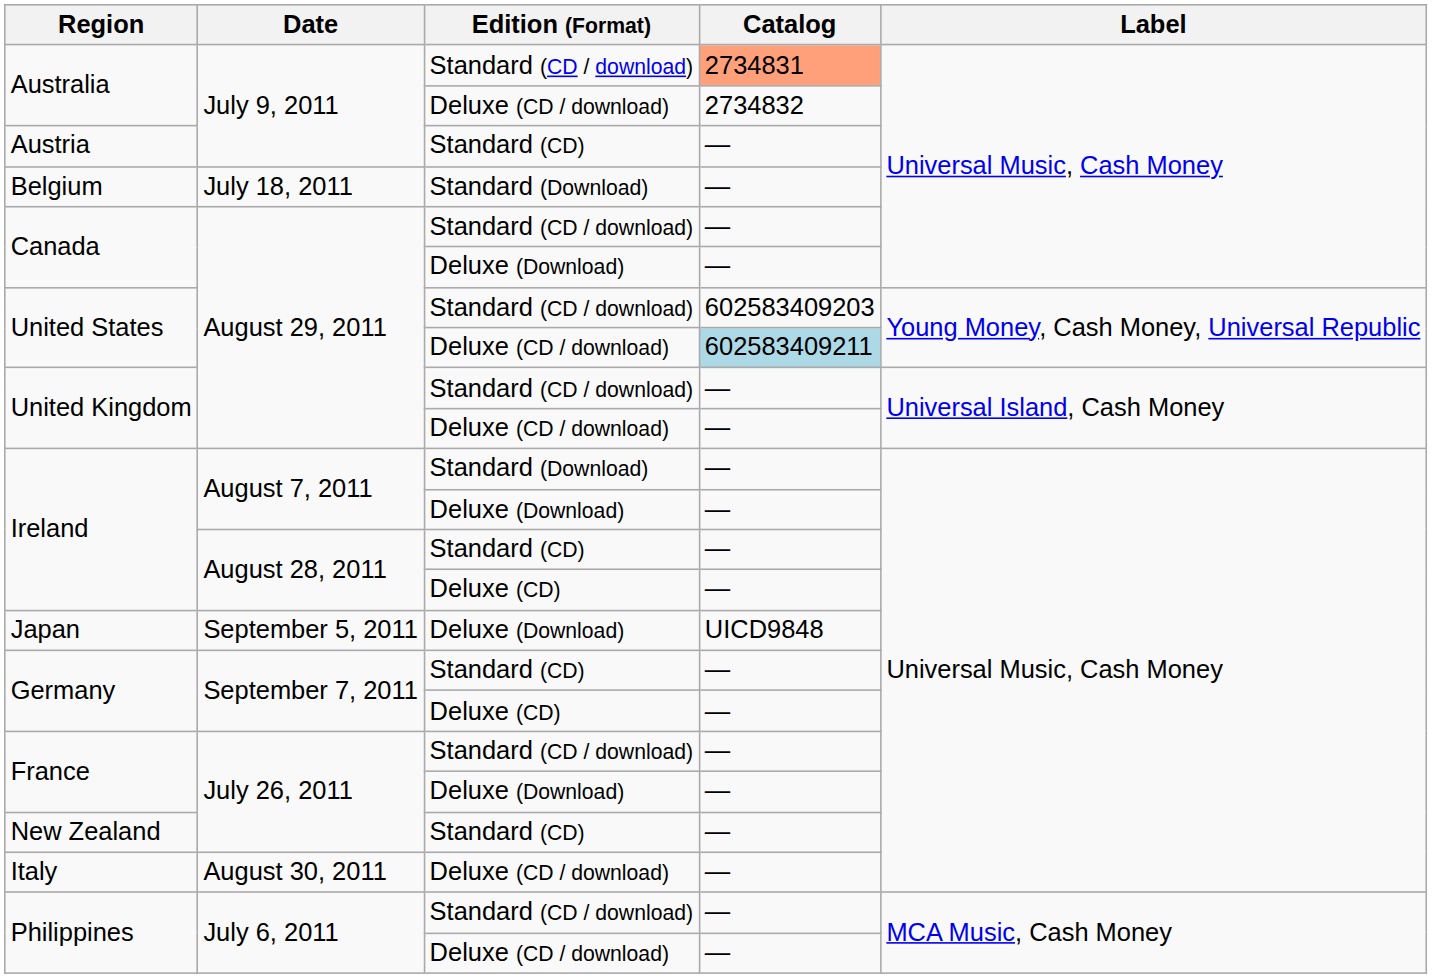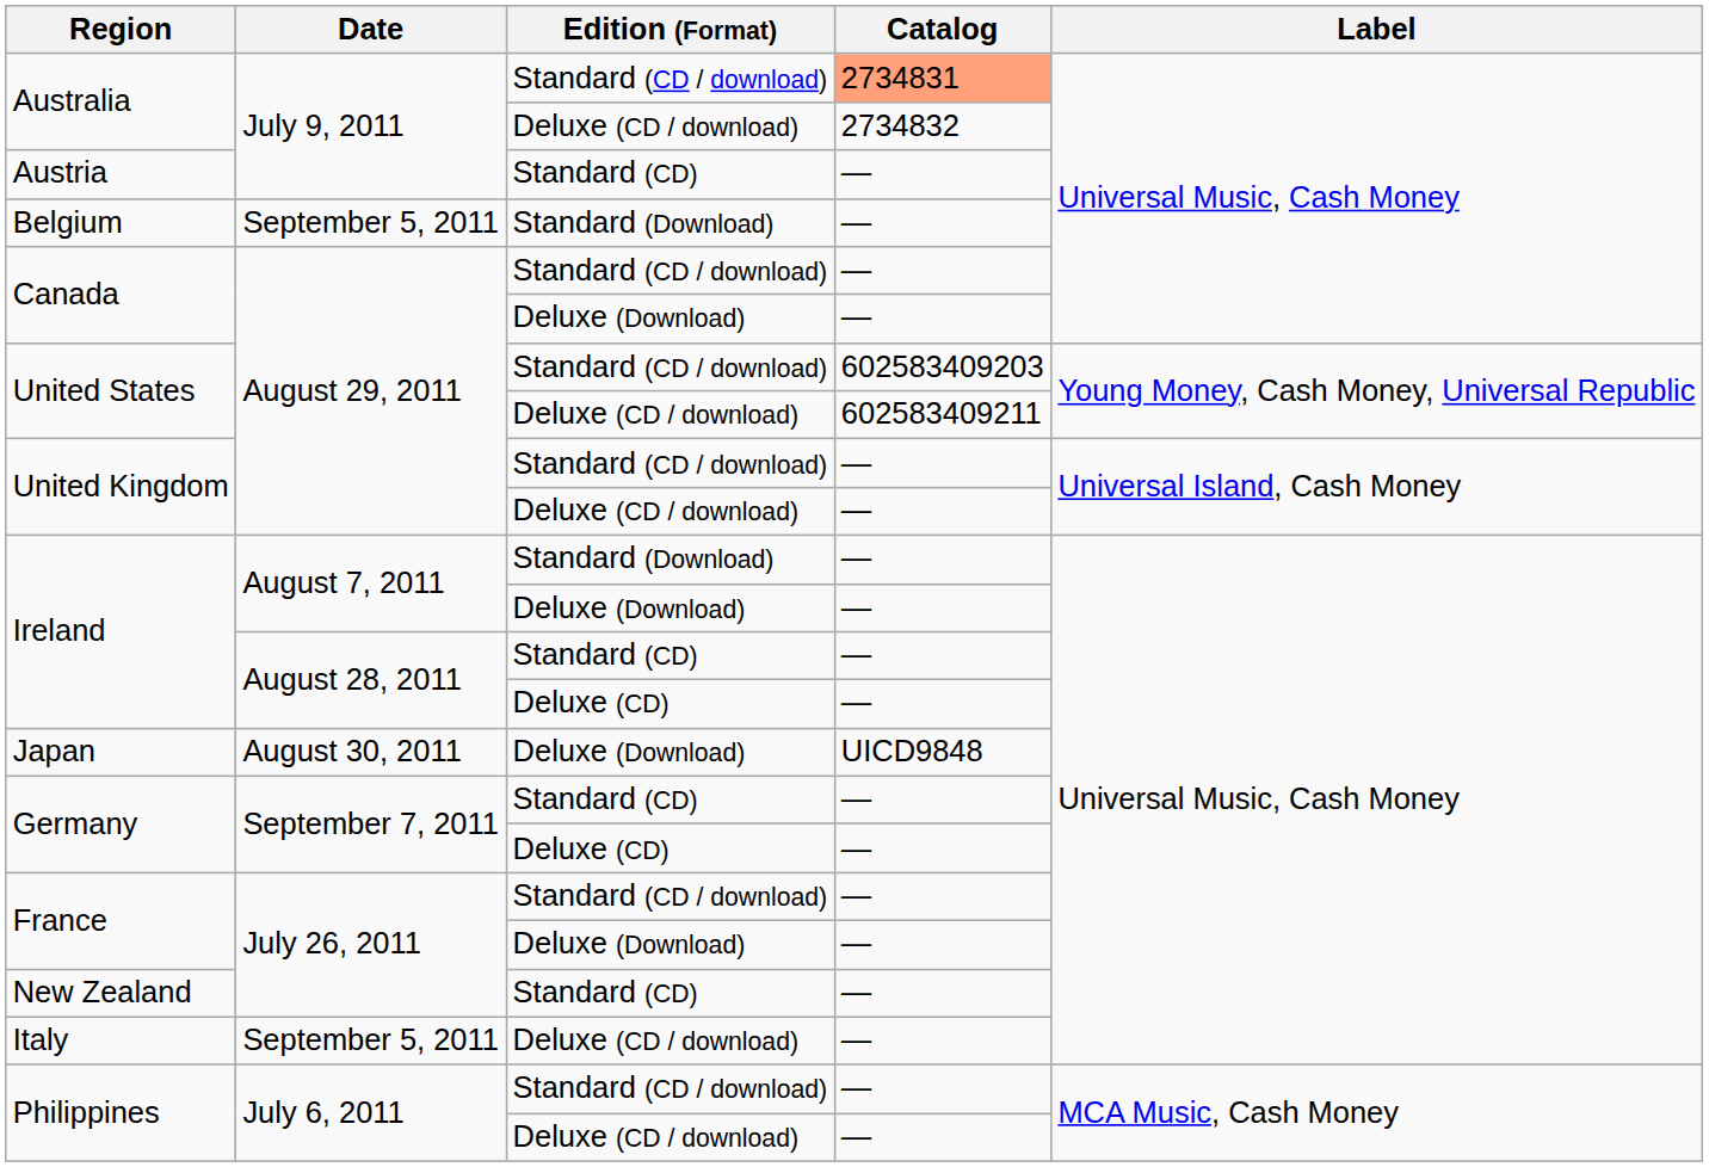 <table class="wikitable">
 <tr>
 <th>Region</th>
 <th>Date</th>
 <th>Edition <small>(Format)</small></th>
 <th>Catalog</th>
 <th>Label</th>
 </tr>
 <tr>
 <td rowspan="2">Australia</td>
 <td rowspan="3">July 9, 2011</td>
 <td>Standard <small>(<a href='#'>CD</a> / <a href='#'>download</a>)</small></td>
 <td style="background: lightsalmon;">2734831</td>
 <td rowspan="6"><a href='#'>Universal Music</a>, <a href='#'>Cash Money</a></td>
 </tr>
 <tr>
 <td>Deluxe <small>(CD / download)</small></td>
 <td>2734832</td>
 </tr>
 <tr>
 <td>Austria</td>
 <td>Standard <small>(CD)</small></td>
 <td>—</td>
 </tr>
 <tr>
 <td>Belgium</td>
-<td>July 18, 2011</td>
+<td>September 5, 2011</td>
 <td>Standard <small>(Download)</small></td>
 <td>—</td>
 </tr>
 <tr>
 <td rowspan="2">Canada</td>
 <td rowspan="6">August 29, 2011</td>
 <td>Standard <small>(CD / download)</small></td>
 <td>—</td>
 </tr>
 <tr>
 <td>Deluxe <small>(Download)</small></td>
 <td>—</td>
 </tr>
 <tr>
 <td rowspan="2">United States</td>
 <td>Standard <small>(CD / download)</small></td>
 <td>602583409203</td>
 <td rowspan="2"><a href='#'>Young Money</a>, Cash Money, <a href='#'>Universal Republic</a></td>
 </tr>
 <tr>
 <td>Deluxe <small>(CD / download)</small></td>
-<td style="background: lightblue;">602583409211</td>
+<td>602583409211</td>
 </tr>
 <tr>
 <td rowspan="2">United Kingdom</td>
 <td>Standard <small>(CD / download)</small></td>
 <td>—</td>
 <td rowspan="2"><a href='#'>Universal Island</a>, Cash Money</td>
 </tr>
 <tr>
 <td>Deluxe <small>(CD / download)</small></td>
 <td>—</td>
 </tr>
 <tr>
 <td rowspan="4">Ireland</td>
 <td rowspan="2">August 7, 2011</td>
 <td>Standard <small>(Download)</small></td>
 <td>—</td>
 <td rowspan="11">Universal Music, Cash Money</td>
 </tr>
 <tr>
 <td>Deluxe <small>(Download)</small></td>
 <td>—</td>
 </tr>
 <tr>
 <td rowspan="2">August 28, 2011</td>
 <td>Standard <small>(CD)</small></td>
 <td>—</td>
 </tr>
 <tr>
 <td>Deluxe <small>(CD)</small></td>
 <td>—</td>
 </tr>
 <tr>
 <td>Japan</td>
-<td>September 5, 2011</td>
+<td>August 30, 2011</td>
 <td>Deluxe <small>(Download)</small></td>
 <td>UICD9848</td>
 </tr>
 <tr>
 <td rowspan="2">Germany</td>
 <td rowspan="2">September 7, 2011</td>
 <td>Standard <small>(CD)</small></td>
 <td>—</td>
 </tr>
 <tr>
 <td>Deluxe <small>(CD)</small></td>
 <td>—</td>
 </tr>
 <tr>
 <td rowspan="2">France</td>
 <td rowspan="3">July 26, 2011</td>
 <td>Standard <small>(CD / download)</small></td>
 <td>—</td>
 </tr>
 <tr>
 <td>Deluxe <small>(Download)</small></td>
 <td>—</td>
 </tr>
 <tr>
 <td>New Zealand</td>
 <td>Standard <small>(CD)</small></td>
 <td>—</td>
 </tr>
 <tr>
 <td>Italy</td>
-<td>August 30, 2011</td>
+<td>September 5, 2011</td>
 <td>Deluxe <small>(CD / download)</small></td>
 <td>—</td>
 </tr>
 <tr>
 <td rowspan="2">Philippines</td>
 <td rowspan="2">July 6, 2011</td>
 <td>Standard <small>(CD / download)</small></td>
 <td>—</td>
 <td rowspan="2"><a href='#'>MCA Music</a>, Cash Money</td>
 </tr>
 <tr>
 <td>Deluxe <small>(CD / download)</small></td>
 <td>—</td>
 </tr>
 </table>
